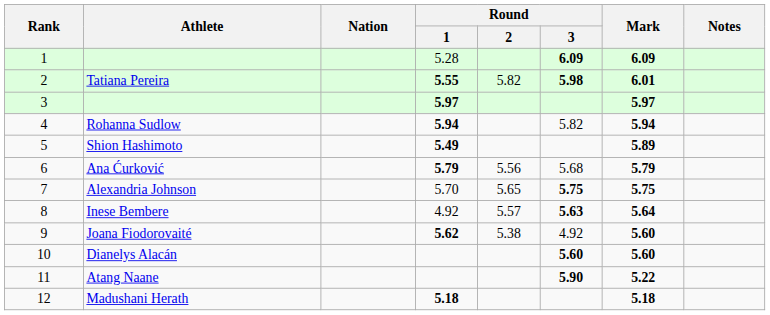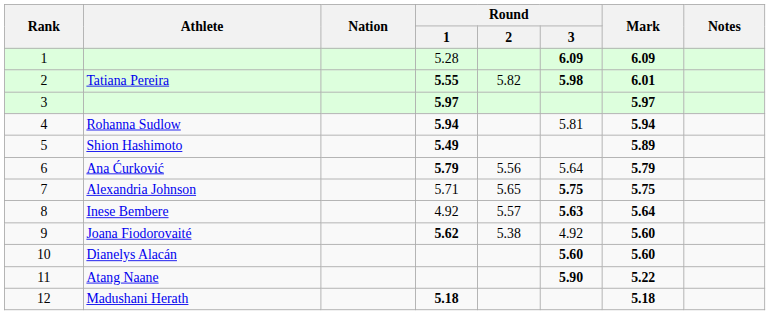 <table class="wikitable sortable" style="text-align:center;width: 70%;">
 <tr>
 <th rowspan=2>Rank</th>
 <th rowspan=2>Athlete</th>
 <th rowspan=2>Nation</th>
 <th colspan=3>Round</th>
 <th rowspan=2>Mark</th>
 <th rowspan=2>Notes</th>
 </tr>
 <tr>
 <th>1</th>
 <th>2</th>
 <th>3</th>
 </tr>
 <tr bgcolor=ddffdd>
 <td>1</td>
 <td align=left></td>
 <td align=left></td>
 <td>5.28</td>
 <td></td>
 <td><strong>6.09</strong></td>
 <td><strong>6.09</strong></td>
 <td></td>
 </tr>
 <tr bgcolor=ddffdd>
 <td>2</td>
 <td align=left><a href='#'>Tatiana Pereira</a></td>
 <td align=left></td>
 <td><strong>5.55</strong></td>
 <td>5.82</td>
 <td><strong>5.98</strong></td>
 <td><strong>6.01</strong></td>
 <td></td>
 </tr>
 <tr bgcolor=ddffdd>
 <td>3</td>
 <td align=left></td>
 <td align=left></td>
 <td><strong>5.97</strong></td>
 <td></td>
 <td></td>
 <td><strong>5.97</strong></td>
 <td></td>
 </tr>
 <tr>
 <td>4</td>
 <td align=left><a href='#'>Rohanna Sudlow</a></td>
 <td align=left></td>
 <td><strong>5.94</strong></td>
 <td></td>
-<td>5.82</td>
+<td>5.81</td>
 <td><strong>5.94</strong></td>
 <td></td>
 </tr>
 <tr>
 <td>5</td>
 <td align=left><a href='#'>Shion Hashimoto</a></td>
 <td align=left></td>
 <td><strong>5.49</strong></td>
 <td></td>
 <td></td>
 <td><strong>5.89</strong></td>
 <td></td>
 </tr>
 <tr>
 <td>6</td>
 <td align=left><a href='#'>Ana Ćurković</a></td>
 <td align=left></td>
 <td><strong>5.79</strong></td>
 <td>5.56</td>
-<td>5.68</td>
+<td>5.64</td>
 <td><strong>5.79</strong></td>
 <td></td>
 </tr>
 <tr>
 <td>7</td>
 <td align=left><a href='#'>Alexandria Johnson</a></td>
 <td align=left></td>
-<td>5.70</td>
+<td>5.71</td>
 <td>5.65</td>
 <td><strong>5.75</strong></td>
 <td><strong>5.75</strong></td>
 <td></td>
 </tr>
 <tr>
 <td>8</td>
 <td align=left><a href='#'>Inese Bembere</a></td>
 <td align=left></td>
 <td>4.92</td>
 <td>5.57</td>
 <td><strong>5.63</strong></td>
 <td><strong>5.64</strong></td>
 <td></td>
 </tr>
 <tr>
 <td>9</td>
 <td align=left><a href='#'>Joana Fiodorovaité</a></td>
 <td align=left></td>
 <td><strong>5.62</strong></td>
 <td>5.38</td>
 <td>4.92</td>
 <td><strong>5.60</strong></td>
 <td></td>
 </tr>
 <tr>
 <td>10</td>
 <td align=left><a href='#'>Dianelys Alacán</a></td>
 <td align=left></td>
 <td></td>
 <td></td>
 <td><strong>5.60</strong></td>
 <td><strong>5.60</strong></td>
 <td></td>
 </tr>
 <tr>
 <td>11</td>
 <td align=left><a href='#'>Atang Naane</a></td>
 <td align=left></td>
 <td></td>
 <td></td>
 <td><strong>5.90</strong></td>
 <td><strong>5.22</strong></td>
 <td></td>
 </tr>
 <tr>
 <td>12</td>
 <td align=left><a href='#'>Madushani Herath</a></td>
 <td align=left></td>
 <td><strong>5.18</strong></td>
 <td></td>
 <td></td>
 <td><strong>5.18</strong></td>
 <td></td>
 </tr>
 </table>
